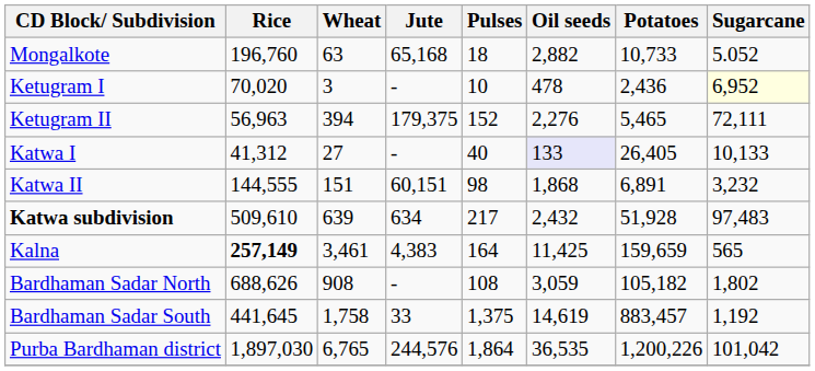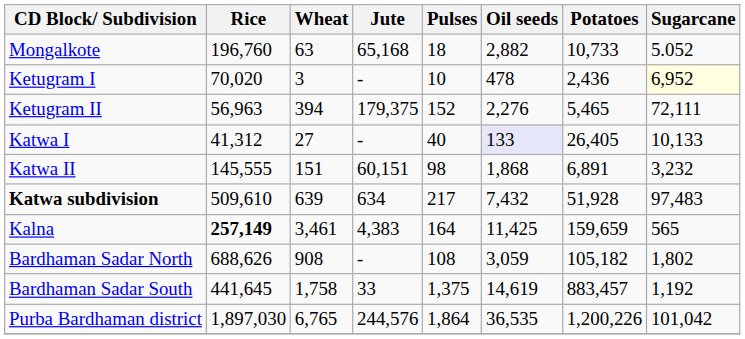 <table class="wikitable sortable">
 <tr>
 <th>CD Block/ Subdivision</th>
 <th>Rice</th>
 <th>Wheat</th>
 <th>Jute</th>
 <th>Pulses</th>
 <th>Oil seeds</th>
 <th>Potatoes</th>
 <th>Sugarcane</th>
 </tr>
 <tr>
 <td><a href='#'>Mongalkote</a></td>
 <td>196,760</td>
 <td>63</td>
 <td>65,168</td>
 <td>18</td>
 <td>2,882</td>
 <td>10,733</td>
 <td>5.052</td>
 </tr>
 <tr>
 <td><a href='#'>Ketugram I</a></td>
 <td>70,020</td>
 <td>3</td>
 <td>-</td>
 <td>10</td>
 <td>478</td>
 <td>2,436</td>
 <td style="background: lightyellow;">6,952</td>
 </tr>
 <tr>
 <td><a href='#'>Ketugram II</a></td>
 <td>56,963</td>
 <td>394</td>
 <td>179,375</td>
 <td>152</td>
 <td>2,276</td>
 <td>5,465</td>
 <td>72,111</td>
 </tr>
 <tr>
 <td><a href='#'>Katwa I</a></td>
 <td>41,312</td>
 <td>27</td>
 <td>-</td>
 <td>40</td>
 <td style="background: lavender;">133</td>
 <td>26,405</td>
 <td>10,133</td>
 </tr>
 <tr>
 <td><a href='#'>Katwa II</a></td>
-<td>144,555</td>
+<td>145,555</td>
 <td>151</td>
 <td>60,151</td>
 <td>98</td>
 <td>1,868</td>
 <td>6,891</td>
 <td>3,232</td>
 </tr>
 <tr>
 <td><strong>Katwa subdivision</strong></td>
 <td>509,610</td>
 <td>639</td>
 <td>634</td>
 <td>217</td>
-<td>2,432</td>
+<td>7,432</td>
 <td>51,928</td>
 <td>97,483</td>
 </tr>
 <tr>
 <td><a href='#'>Kalna</a></td>
 <td><strong>257,149</strong></td>
 <td>3,461</td>
 <td>4,383</td>
 <td>164</td>
 <td>11,425</td>
 <td>159,659</td>
 <td>565</td>
 </tr>
 <tr>
 <td><a href='#'>Bardhaman Sadar North</a></td>
 <td>688,626</td>
 <td>908</td>
 <td>-</td>
 <td>108</td>
 <td>3,059</td>
 <td>105,182</td>
 <td>1,802</td>
 </tr>
 <tr>
 <td><a href='#'>Bardhaman Sadar South</a></td>
 <td>441,645</td>
 <td>1,758</td>
 <td>33</td>
 <td>1,375</td>
 <td>14,619</td>
 <td>883,457</td>
 <td>1,192</td>
 </tr>
 <tr>
 <td><a href='#'>Purba Bardhaman district</a></td>
 <td>1,897,030</td>
 <td>6,765</td>
 <td>244,576</td>
 <td>1,864</td>
 <td>36,535</td>
 <td>1,200,226</td>
 <td>101,042</td>
 </tr>
 <tr>
 </tr>
 </table>
